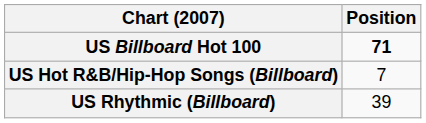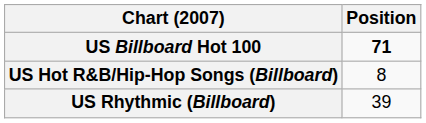 <table class="wikitable plainrowheaders sortable">
 <tr>
 <th scope="col">Chart (2007)</th>
 <th scope="col">Position</th>
 </tr>
 <tr>
 <th scope="row">US <em>Billboard</em> Hot 100</th>
 <td align="center"><strong>71</strong></td>
 </tr>
 <tr>
 <th scope="row">US Hot R&B/Hip-Hop Songs (<em>Billboard</em>)</th>
-<td align="center">7</td>
+<td align="center">8</td>
 </tr>
 <tr>
 <th scope="row">US Rhythmic (<em>Billboard</em>)</th>
 <td align="center">39</td>
 </tr>
 </table>
